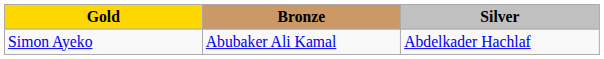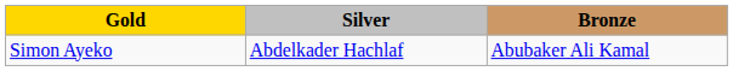 <table class="wikitable" style="text-align:left">
 <tr align="center">
 <td width=200 bgcolor=gold><strong>Gold</strong></td>
+<td width=200 bgcolor=silver><strong>Silver</strong></td>
 <td width=200 bgcolor=CC9966><strong>Bronze</strong></td>
-<td width=200 bgcolor=silver><strong>Silver</strong></td>
 </tr>
 <tr>
 <td><a href='#'>Simon Ayeko</a><br><em></em></td>
+<td><a href='#'>Abdelkader Hachlaf</a><br><em></em></td>
 <td><a href='#'>Abubaker Ali Kamal</a><br><em></em></td>
-<td><a href='#'>Abdelkader Hachlaf</a><br><em></em></td>
 </tr>
 </table>
